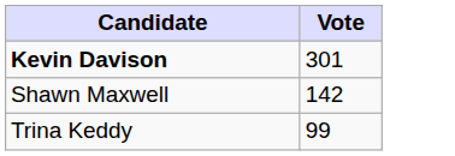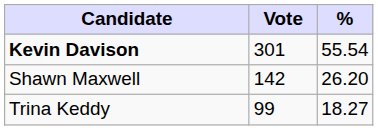 <table class="wikitable">
 <tr>
 <th style="background:#ddf; width:200px;">Candidate</th>
 <th style="background:#ddf; width:50px;">Vote</th>
+<th style="background:#ddf; width:30px;">%</th>
 </tr>
 <tr>
 <td><strong>Kevin Davison</strong></td>
 <td>301</td>
+<td>55.54</td>
 </tr>
 <tr>
 <td>Shawn Maxwell</td>
 <td>142</td>
+<td>26.20</td>
 </tr>
 <tr>
 <td>Trina Keddy</td>
 <td>99</td>
+<td>18.27</td>
 </tr>
 </table>
